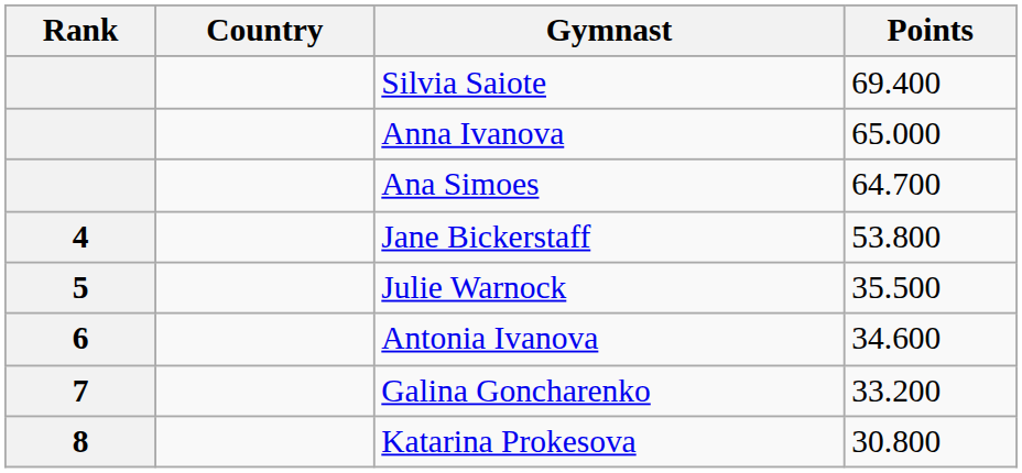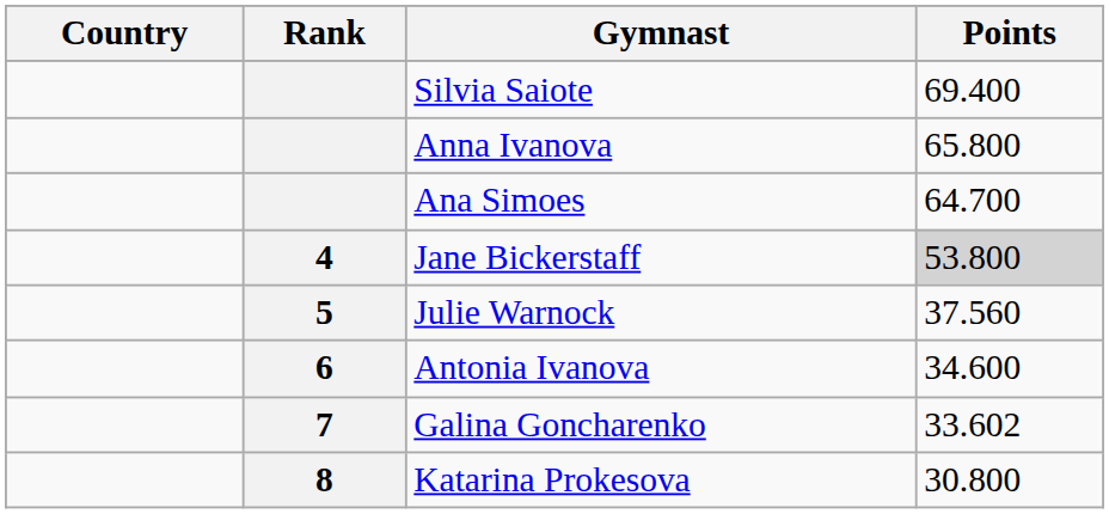 <table class="wikitable" width=500>
 <tr bgcolor="#efefef">
+<th>Country</th>
 <th>Rank</th>
-<th>Country</th>
 <th>Gymnast</th>
 <th>Points</th>
 </tr>
 <tr>
+<td></td>
 <th></th>
-<td></td>
 <td><a href='#'>Silvia Saiote</a></td>
 <td>69.400</td>
 </tr>
 <tr>
+<td></td>
 <th></th>
-<td></td>
 <td><a href='#'>Anna Ivanova</a></td>
-<td>65.000</td>
+<td>65.800</td>
 </tr>
 <tr>
+<td></td>
 <th></th>
-<td></td>
 <td><a href='#'>Ana Simoes</a></td>
 <td>64.700</td>
 </tr>
 <tr>
+<td></td>
 <th>4</th>
-<td></td>
 <td><a href='#'>Jane Bickerstaff</a></td>
-<td>53.800</td>
+<td style="background: lightgrey;">53.800</td>
 </tr>
 <tr>
+<td></td>
 <th>5</th>
-<td></td>
 <td><a href='#'>Julie Warnock</a></td>
-<td>35.500</td>
+<td>37.560</td>
 </tr>
 <tr>
+<td></td>
 <th>6</th>
-<td></td>
 <td><a href='#'>Antonia Ivanova</a></td>
 <td>34.600</td>
 </tr>
 <tr>
+<td></td>
 <th>7</th>
-<td></td>
 <td><a href='#'>Galina Goncharenko</a></td>
-<td>33.200</td>
+<td>33.602</td>
 </tr>
 <tr>
+<td></td>
 <th>8</th>
-<td></td>
 <td><a href='#'>Katarina Prokesova</a></td>
 <td>30.800</td>
 </tr>
 </table>
